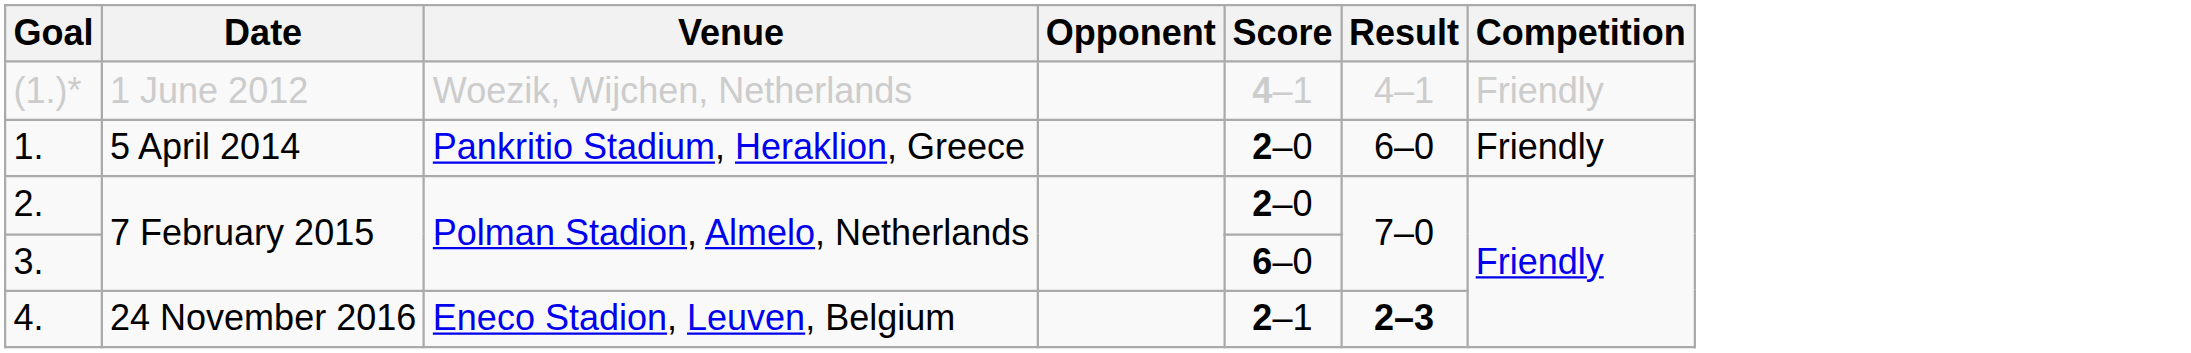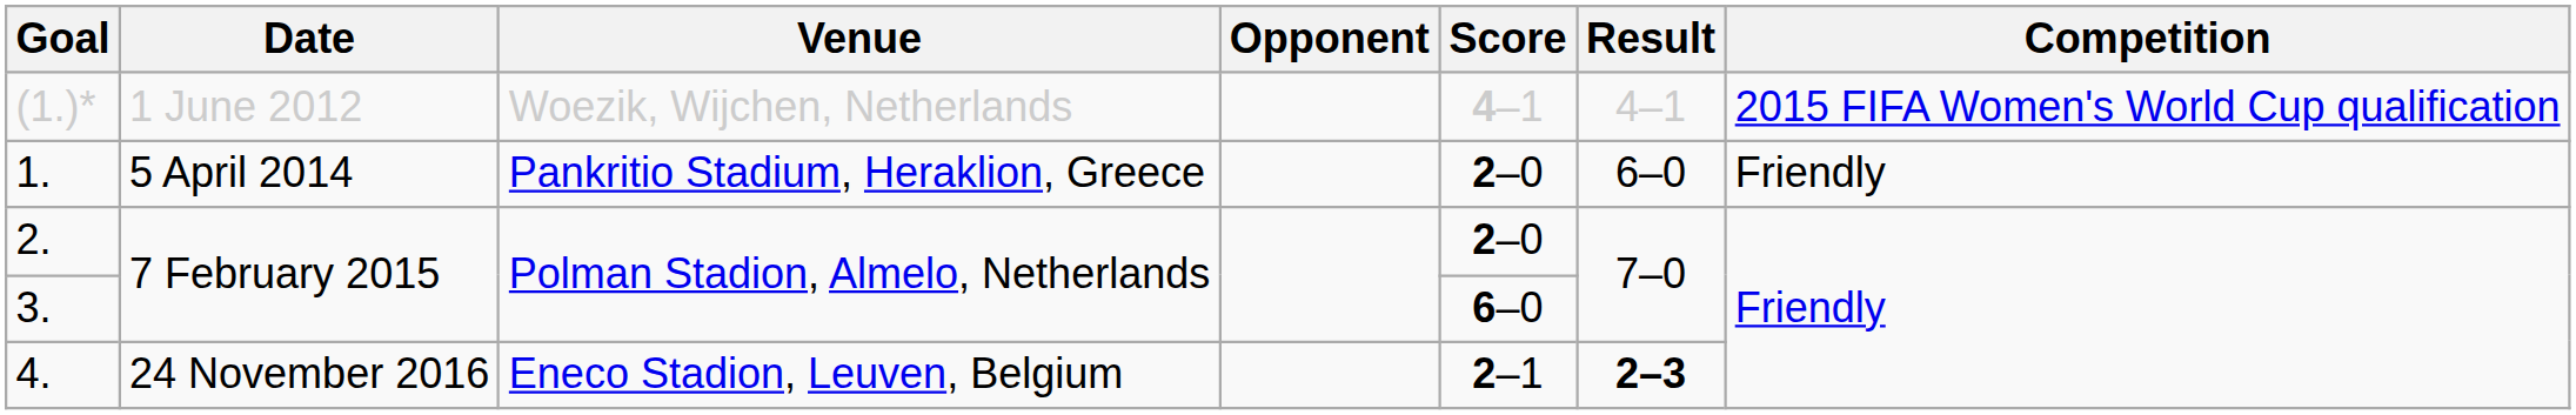 <table class="wikitable">
 <tr>
 <th>Goal</th>
 <th>Date</th>
 <th>Venue</th>
 <th>Opponent</th>
 <th>Score</th>
 <th>Result</th>
 <th>Competition</th>
 </tr>
 <tr style=color:#ccc>
 <td>(1.)*</td>
 <td>1 June 2012</td>
 <td>Woezik, Wijchen, Netherlands</td>
 <td></td>
 <td align=center><strong>4</strong>–1</td>
 <td align=center>4–1</td>
-<td>Friendly</td>
+<td><a href='#'>2015 FIFA Women's World Cup qualification</a></td>
 </tr>
 <tr>
 <td>1.</td>
 <td>5 April 2014</td>
 <td><a href='#'>Pankritio Stadium</a>, <a href='#'>Heraklion</a>, Greece</td>
 <td></td>
 <td align=center><strong>2</strong>–0</td>
 <td align=center>6–0</td>
 <td>Friendly</td>
 </tr>
 <tr>
 <td>2.</td>
 <td rowspan=2>7 February 2015</td>
 <td rowspan=2><a href='#'>Polman Stadion</a>, <a href='#'>Almelo</a>, Netherlands</td>
 <td rowspan=2></td>
 <td align=center><strong>2</strong>–0</td>
 <td align=center rowspan=2>7–0</td>
 <td rowspan=3><a href='#'>Friendly</a></td>
 </tr>
 <tr>
 <td>3.</td>
 <td align=center><strong>6</strong>–0</td>
 </tr>
 <tr>
 <td>4.</td>
 <td>24 November 2016</td>
 <td><a href='#'>Eneco Stadion</a>, <a href='#'>Leuven</a>, Belgium</td>
 <td></td>
 <td align=center><strong>2</strong>–1</td>
 <td align=center><strong>2–3</strong></td>
 </tr>
 </table>
